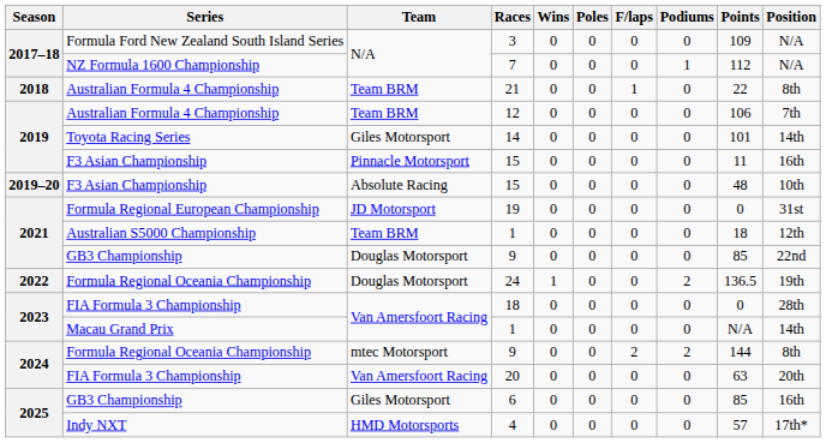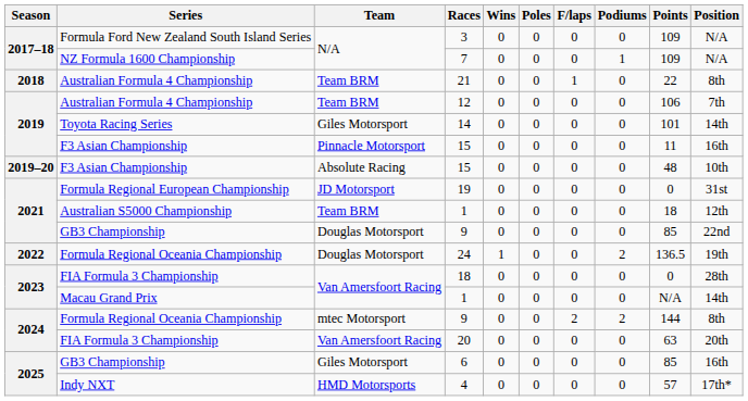 <table class="wikitable" style="font-size: 90%; text-align:center">
 <tr>
 <th>Season</th>
 <th>Series</th>
 <th>Team</th>
 <th>Races</th>
 <th>Wins</th>
 <th>Poles</th>
 <th>F/laps</th>
 <th>Podiums</th>
 <th>Points</th>
 <th>Position</th>
 </tr>
 <tr>
 <th rowspan=2 nowrap>2017–18</th>
 <td align=left nowrap>Formula Ford New Zealand South Island Series</td>
 <td rowspan=2 align=left>N/A</td>
 <td>3</td>
 <td>0</td>
 <td>0</td>
 <td>0</td>
 <td>0</td>
 <td>109</td>
 <td>N/A</td>
 </tr>
 <tr>
 <td align=left><a href='#'>NZ Formula 1600 Championship</a></td>
 <td>7</td>
 <td>0</td>
 <td>0</td>
 <td>0</td>
 <td>1</td>
-<td>112</td>
+<td>109</td>
 <td>N/A</td>
 </tr>
 <tr>
 <th>2018</th>
 <td align=left><a href='#'>Australian Formula 4 Championship</a></td>
 <td align=left><a href='#'>Team BRM</a></td>
 <td>21</td>
 <td>0</td>
 <td>0</td>
 <td>1</td>
 <td>0</td>
 <td>22</td>
 <td>8th</td>
 </tr>
 <tr>
 <th rowspan=3>2019</th>
 <td align=left><a href='#'>Australian Formula 4 Championship</a></td>
 <td align=left><a href='#'>Team BRM</a></td>
 <td>12</td>
 <td>0</td>
 <td>0</td>
 <td>0</td>
 <td>0</td>
 <td>106</td>
 <td>7th</td>
 </tr>
 <tr>
 <td align=left><a href='#'>Toyota Racing Series</a></td>
 <td align=left>Giles Motorsport</td>
 <td>14</td>
 <td>0</td>
 <td>0</td>
 <td>0</td>
 <td>0</td>
 <td>101</td>
 <td>14th</td>
 </tr>
 <tr>
 <td align=left><a href='#'>F3 Asian Championship</a></td>
 <td align=left><a href='#'>Pinnacle Motorsport</a></td>
 <td>15</td>
 <td>0</td>
 <td>0</td>
 <td>0</td>
 <td>0</td>
 <td>11</td>
 <td>16th</td>
 </tr>
 <tr>
 <th>2019–20</th>
 <td align=left><a href='#'>F3 Asian Championship</a></td>
 <td align=left>Absolute Racing</td>
 <td>15</td>
 <td>0</td>
 <td>0</td>
 <td>0</td>
 <td>0</td>
 <td>48</td>
 <td>10th</td>
 </tr>
 <tr>
 <th rowspan="3">2021</th>
 <td align=left><a href='#'>Formula Regional European Championship</a></td>
 <td align=left><a href='#'>JD Motorsport</a></td>
 <td>19</td>
 <td>0</td>
 <td>0</td>
 <td>0</td>
 <td>0</td>
 <td>0</td>
 <td>31st</td>
 </tr>
 <tr>
 <td align=left><a href='#'>Australian S5000 Championship</a></td>
 <td align=left><a href='#'>Team BRM</a></td>
 <td>1</td>
 <td>0</td>
 <td>0</td>
 <td>0</td>
 <td>0</td>
 <td>18</td>
 <td>12th</td>
 </tr>
 <tr>
 <td align=left><a href='#'>GB3 Championship</a></td>
 <td align=left>Douglas Motorsport</td>
 <td>9</td>
 <td>0</td>
 <td>0</td>
 <td>0</td>
 <td>0</td>
 <td>85</td>
 <td>22nd</td>
 </tr>
 <tr>
 <th rowspan="1">2022</th>
 <td align=left><a href='#'>Formula Regional Oceania Championship</a></td>
 <td align=left>Douglas Motorsport</td>
 <td>24</td>
 <td>1</td>
 <td>0</td>
 <td>0</td>
 <td>2</td>
 <td>136.5</td>
 <td>19th</td>
 </tr>
 <tr>
 <th rowspan="2">2023</th>
 <td align=left><a href='#'>FIA Formula 3 Championship</a></td>
 <td rowspan="2" align="left"><a href='#'>Van Amersfoort Racing</a></td>
 <td>18</td>
 <td>0</td>
 <td>0</td>
 <td>0</td>
 <td>0</td>
 <td>0</td>
 <td>28th</td>
 </tr>
 <tr>
 <td align=left><a href='#'>Macau Grand Prix</a></td>
 <td>1</td>
 <td>0</td>
 <td>0</td>
 <td>0</td>
 <td>0</td>
 <td>N/A</td>
 <td>14th</td>
 </tr>
 <tr>
 <th rowspan="2">2024</th>
 <td align=left><a href='#'>Formula Regional Oceania Championship</a></td>
 <td align=left>mtec Motorsport</td>
 <td>9</td>
 <td>0</td>
 <td>0</td>
 <td>2</td>
 <td>2</td>
 <td>144</td>
 <td>8th</td>
 </tr>
 <tr>
 <td align=left><a href='#'>FIA Formula 3 Championship</a></td>
 <td align=left><a href='#'>Van Amersfoort Racing</a></td>
 <td>20</td>
 <td>0</td>
 <td>0</td>
 <td>0</td>
 <td>0</td>
 <td>63</td>
 <td>20th</td>
 </tr>
 <tr>
 <th rowspan="2">2025</th>
 <td align=left><a href='#'>GB3 Championship</a></td>
 <td align=left>Giles Motorsport</td>
 <td>6</td>
 <td>0</td>
 <td>0</td>
 <td>0</td>
 <td>0</td>
 <td>85</td>
 <td>16th</td>
 </tr>
 <tr>
 <td align=left><a href='#'>Indy NXT</a></td>
 <td align=left><a href='#'>HMD Motorsports</a></td>
 <td>4</td>
 <td>0</td>
 <td>0</td>
 <td>0</td>
 <td>0</td>
 <td>57</td>
 <td>17th*</td>
 </tr>
 </table>
